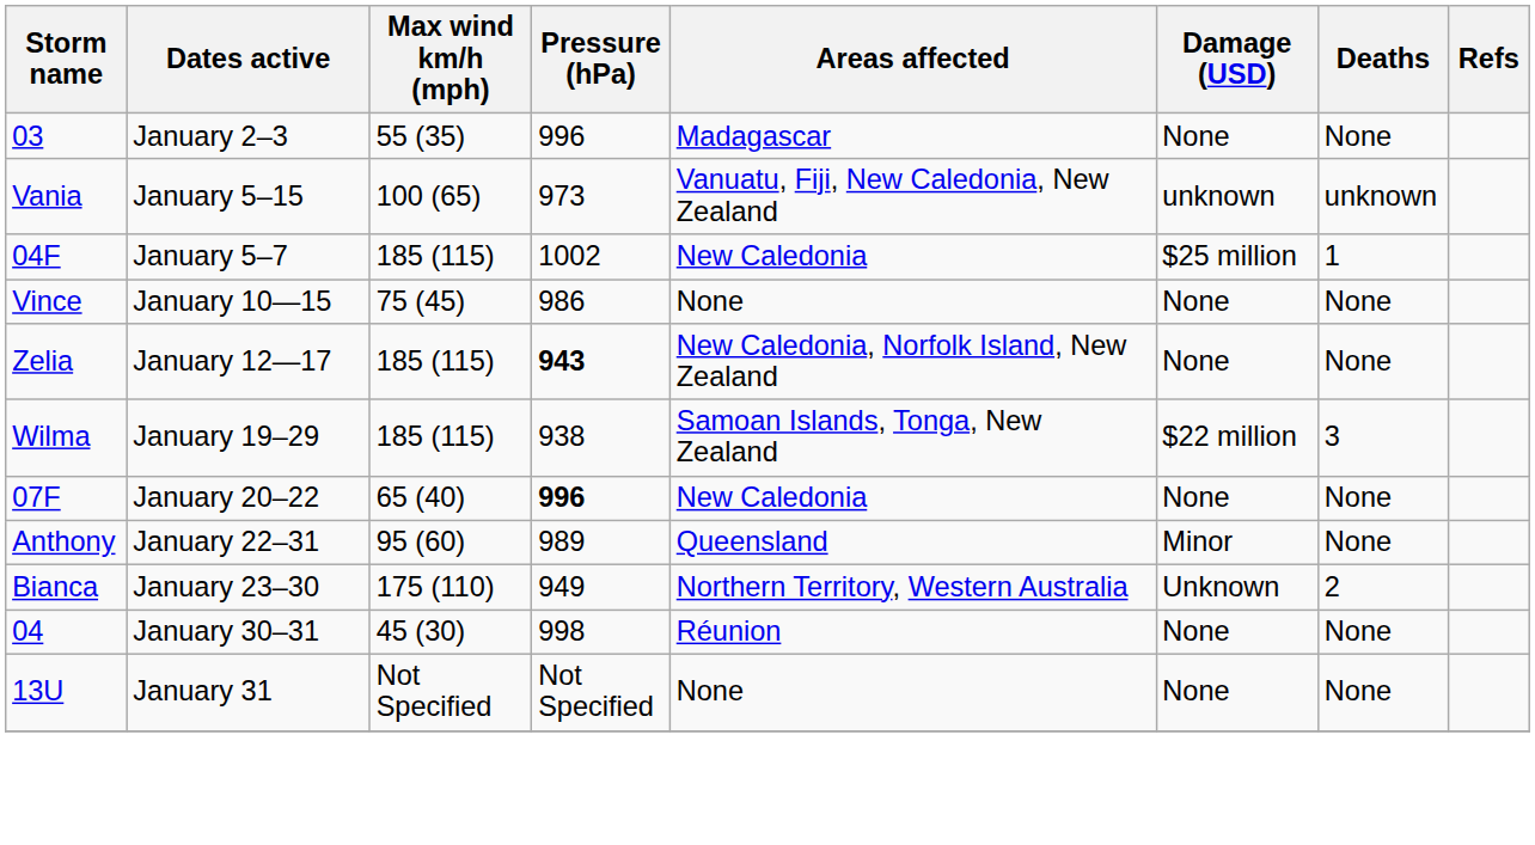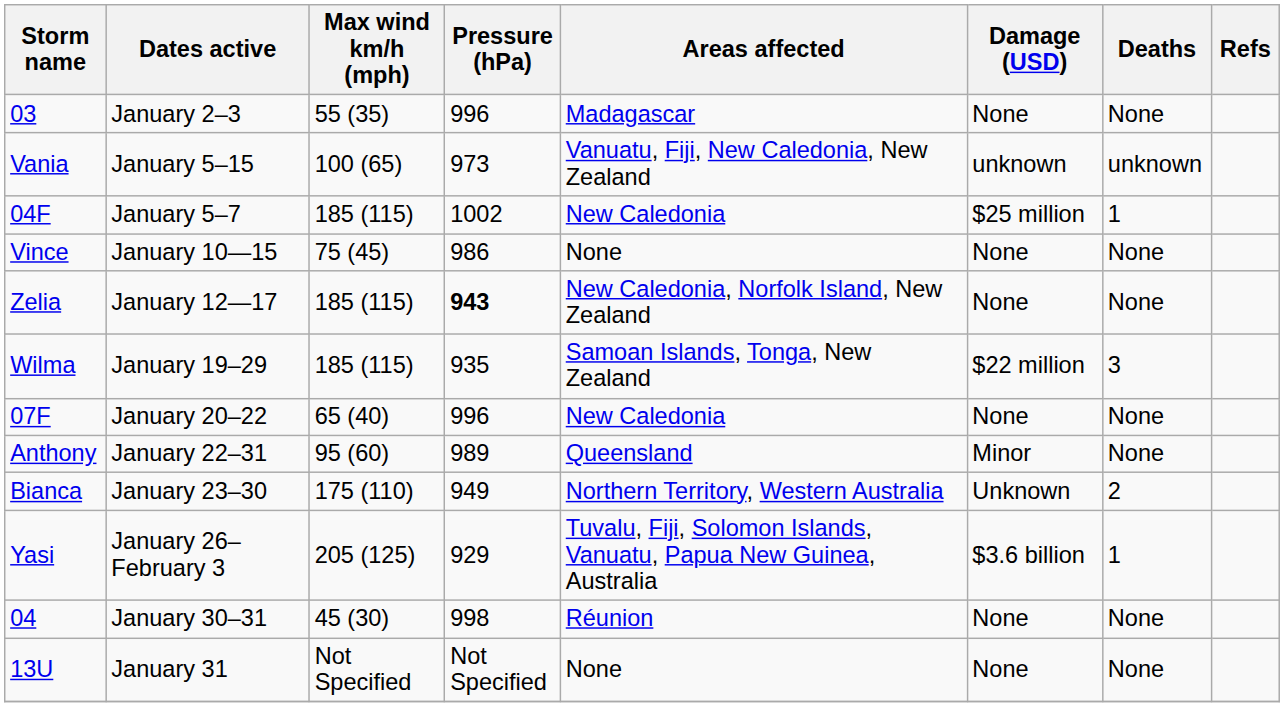 <table class="wikitable sortable">
 <tr>
 <th width="5%">Storm name</th>
 <th width="15%">Dates active</th>
 <th width="10%">Max wind<br>km/h (mph)</th>
 <th width="5%">Pressure<br>(hPa)</th>
 <th width="30%">Areas affected</th>
 <th width="10%">Damage<br>(<a href='#'>USD</a>)</th>
 <th width="5%">Deaths</th>
 <th width="5%">Refs</th>
 </tr>
 <tr>
 <td><a href='#'>03</a></td>
 <td>January 2–3</td>
 <td>55 (35)</td>
 <td>996</td>
 <td><a href='#'>Madagascar</a></td>
 <td>None</td>
 <td>None</td>
 <td></td>
 </tr>
 <tr>
 <td><a href='#'>Vania</a></td>
 <td>January 5–15</td>
 <td>100 (65)</td>
 <td>973</td>
 <td><a href='#'>Vanuatu</a>, <a href='#'>Fiji</a>, <a href='#'>New Caledonia</a>, New Zealand</td>
 <td>unknown</td>
 <td>unknown</td>
 <td></td>
 </tr>
 <tr>
 <td><a href='#'>04F</a></td>
 <td>January 5–7</td>
 <td>185 (115)</td>
 <td>1002</td>
 <td><a href='#'>New Caledonia</a></td>
 <td>$25 million</td>
 <td>1</td>
 <td></td>
 </tr>
 <tr>
 <td><a href='#'>Vince</a></td>
 <td>January 10—15</td>
 <td>75 (45)</td>
 <td>986</td>
 <td>None</td>
 <td>None</td>
 <td>None</td>
 <td></td>
 </tr>
 <tr>
 <td><a href='#'>Zelia</a></td>
 <td>January 12—17</td>
 <td>185 (115)</td>
 <td><strong>943</strong></td>
 <td><a href='#'>New Caledonia</a>, <a href='#'>Norfolk Island</a>, New Zealand</td>
 <td>None</td>
 <td>None</td>
 <td></td>
 </tr>
 <tr>
 <td><a href='#'>Wilma</a></td>
 <td>January 19–29</td>
 <td>185 (115)</td>
-<td>938</td>
+<td>935</td>
 <td><a href='#'>Samoan Islands</a>, <a href='#'>Tonga</a>, New Zealand</td>
 <td>$22 million</td>
 <td>3</td>
 <td></td>
 </tr>
 <tr>
 <td><a href='#'>07F</a></td>
 <td>January 20–22</td>
 <td>65 (40)</td>
-<td><strong>996</strong></td>
+<td>996</td>
 <td><a href='#'>New Caledonia</a></td>
 <td>None</td>
 <td>None</td>
 <td></td>
 </tr>
 <tr>
 <td><a href='#'>Anthony</a></td>
 <td>January 22–31</td>
 <td>95 (60)</td>
 <td>989</td>
 <td><a href='#'>Queensland</a></td>
 <td>Minor</td>
 <td>None</td>
 <td></td>
 </tr>
 <tr>
 <td><a href='#'>Bianca</a></td>
 <td>January 23–30</td>
 <td>175 (110)</td>
 <td>949</td>
 <td><a href='#'>Northern Territory</a>, <a href='#'>Western Australia</a></td>
 <td>Unknown</td>
 <td>2</td>
 <td></td>
 </tr>
 <tr>
+<td><a href='#'>Yasi</a></td>
+<td>January 26–February 3</td>
+<td>205 (125)</td>
+<td>929</td>
+<td><a href='#'>Tuvalu</a>, <a href='#'>Fiji</a>, <a href='#'>Solomon Islands</a>, <a href='#'>Vanuatu</a>, <a href='#'>Papua New Guinea</a>, Australia</td>
+<td>$3.6 billion</td>
+<td>1</td>
+<td></td>
+</tr>
+<tr>
 <td><a href='#'>04</a></td>
 <td>January 30–31</td>
 <td>45 (30)</td>
 <td>998</td>
 <td><a href='#'>Réunion</a></td>
 <td>None</td>
 <td>None</td>
 <td></td>
 </tr>
 <tr>
 <td><a href='#'>13U</a></td>
 <td>January 31</td>
 <td>Not Specified</td>
 <td>Not Specified</td>
 <td>None</td>
 <td>None</td>
 <td>None</td>
 <td></td>
 </tr>
 <tr>
 </tr>
 </table>
